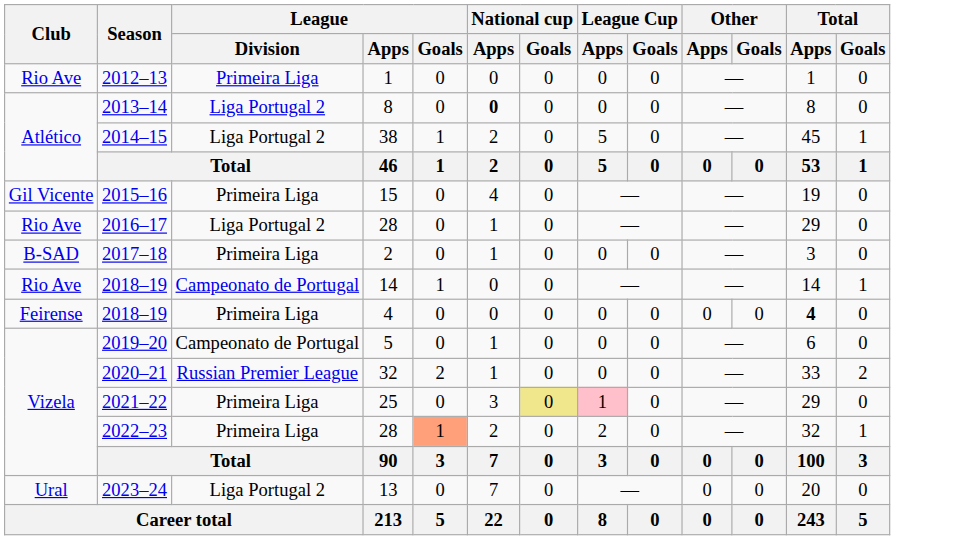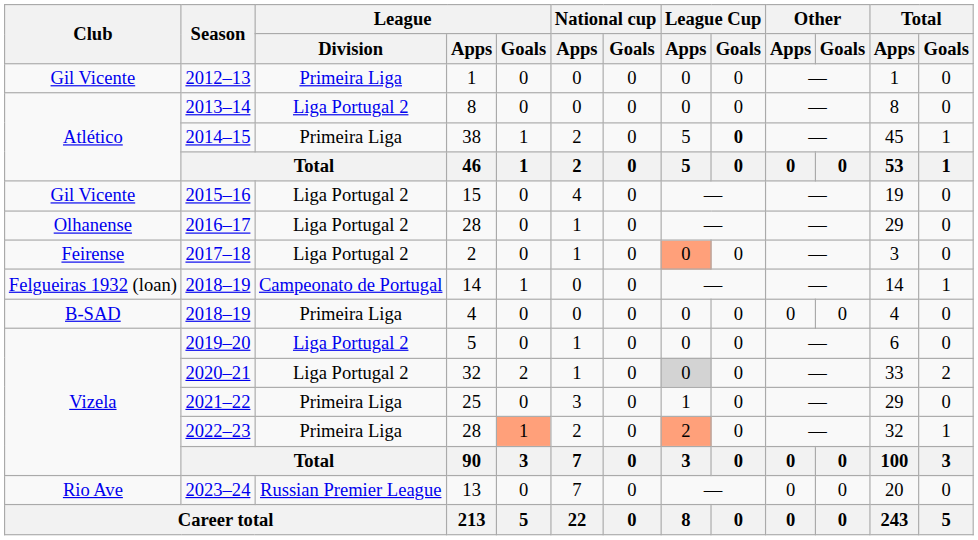 <table class="wikitable" style="text-align: center;">
 <tr>
 <th rowspan=2>Club</th>
 <th rowspan=2>Season</th>
 <th colspan=3>League</th>
 <th colspan=2>National cup</th>
 <th colspan=2>League Cup</th>
 <th colspan=2>Other</th>
 <th colspan=2>Total</th>
 </tr>
 <tr>
 <th>Division</th>
 <th>Apps</th>
 <th>Goals</th>
 <th>Apps</th>
 <th>Goals</th>
 <th>Apps</th>
 <th>Goals</th>
 <th>Apps</th>
 <th>Goals</th>
 <th>Apps</th>
 <th>Goals</th>
 </tr>
 <tr>
-<td><a href='#'>Rio Ave</a></td>
+<td><a href='#'>Gil Vicente</a></td>
 <td><a href='#'>2012–13</a></td>
 <td><a href='#'>Primeira Liga</a></td>
 <td>1</td>
 <td>0</td>
 <td>0</td>
 <td>0</td>
 <td>0</td>
 <td>0</td>
 <td colspan="2">—</td>
 <td>1</td>
 <td>0</td>
 </tr>
 <tr>
 <td rowspan="3"><a href='#'>Atlético</a></td>
 <td><a href='#'>2013–14</a></td>
 <td><a href='#'>Liga Portugal 2</a></td>
 <td>8</td>
 <td>0</td>
-<td><strong>0</strong></td>
+<td>0</td>
 <td>0</td>
 <td>0</td>
 <td>0</td>
 <td colspan="2">—</td>
 <td>8</td>
 <td>0</td>
 </tr>
 <tr>
 <td><a href='#'>2014–15</a></td>
-<td>Liga Portugal 2</td>
+<td>Primeira Liga</td>
 <td>38</td>
 <td>1</td>
 <td>2</td>
 <td>0</td>
 <td>5</td>
-<td>0</td>
+<td><strong>0</strong></td>
 <td colspan="2">—</td>
 <td>45</td>
 <td>1</td>
 </tr>
 <tr>
 <th colspan="2">Total</th>
 <th>46</th>
 <th>1</th>
 <th>2</th>
 <th>0</th>
 <th>5</th>
 <th>0</th>
 <th>0</th>
 <th>0</th>
 <th>53</th>
 <th>1</th>
 </tr>
 <tr>
 <td><a href='#'>Gil Vicente</a></td>
 <td><a href='#'>2015–16</a></td>
-<td>Primeira Liga</td>
+<td>Liga Portugal 2</td>
 <td>15</td>
 <td>0</td>
 <td>4</td>
 <td>0</td>
 <td colspan="2">—</td>
 <td colspan="2">—</td>
 <td>19</td>
 <td>0</td>
 </tr>
 <tr>
-<td><a href='#'>Rio Ave</a></td>
+<td><a href='#'>Olhanense</a></td>
 <td><a href='#'>2016–17</a></td>
 <td>Liga Portugal 2</td>
 <td>28</td>
 <td>0</td>
 <td>1</td>
 <td>0</td>
 <td colspan="2">—</td>
 <td colspan="2">—</td>
 <td>29</td>
 <td>0</td>
 </tr>
 <tr>
-<td><a href='#'>B-SAD</a></td>
+<td><a href='#'>Feirense</a></td>
 <td><a href='#'>2017–18</a></td>
-<td>Primeira Liga</td>
+<td>Liga Portugal 2</td>
 <td>2</td>
 <td>0</td>
 <td>1</td>
 <td>0</td>
-<td>0</td>
+<td style="background: lightsalmon;">0</td>
 <td>0</td>
 <td colspan="2">—</td>
 <td>3</td>
 <td>0</td>
 </tr>
 <tr>
-<td><a href='#'>Rio Ave</a></td>
+<td><a href='#'>Felgueiras 1932</a> (loan)</td>
 <td><a href='#'>2018–19</a></td>
 <td><a href='#'>Campeonato de Portugal</a></td>
 <td>14</td>
 <td>1</td>
 <td>0</td>
 <td>0</td>
 <td colspan="2">—</td>
 <td colspan="2">—</td>
 <td>14</td>
 <td>1</td>
 </tr>
 <tr>
-<td><a href='#'>Feirense</a></td>
+<td><a href='#'>B-SAD</a></td>
 <td><a href='#'>2018–19</a></td>
 <td>Primeira Liga</td>
 <td>4</td>
 <td>0</td>
 <td>0</td>
 <td>0</td>
 <td>0</td>
 <td>0</td>
 <td>0</td>
 <td>0</td>
-<td><strong>4</strong></td>
+<td>4</td>
 <td>0</td>
 </tr>
 <tr>
 <td rowspan="5"><a href='#'>Vizela</a></td>
 <td><a href='#'>2019–20</a></td>
-<td>Campeonato de Portugal</td>
+<td><a href='#'>Liga Portugal 2</a></td>
 <td>5</td>
 <td>0</td>
 <td>1</td>
 <td>0</td>
 <td>0</td>
 <td>0</td>
 <td colspan="2">—</td>
 <td>6</td>
 <td>0</td>
 </tr>
 <tr>
 <td><a href='#'>2020–21</a></td>
-<td><a href='#'>Russian Premier League</a></td>
+<td>Liga Portugal 2</td>
 <td>32</td>
 <td>2</td>
 <td>1</td>
 <td>0</td>
-<td>0</td>
+<td style="background: lightgrey;">0</td>
 <td>0</td>
 <td colspan="2">—</td>
 <td>33</td>
 <td>2</td>
 </tr>
 <tr>
 <td><a href='#'>2021–22</a></td>
 <td>Primeira Liga</td>
 <td>25</td>
 <td>0</td>
 <td>3</td>
-<td style="background: khaki;">0</td>
-<td style="background: pink;">1</td>
+<td>0</td>
+<td>1</td>
 <td>0</td>
 <td colspan="2">—</td>
 <td>29</td>
 <td>0</td>
 </tr>
 <tr>
 <td><a href='#'>2022–23</a></td>
 <td>Primeira Liga</td>
 <td>28</td>
 <td style="background: lightsalmon;">1</td>
 <td>2</td>
 <td>0</td>
-<td>2</td>
+<td style="background: lightsalmon;">2</td>
 <td>0</td>
 <td colspan="2">—</td>
 <td>32</td>
 <td>1</td>
 </tr>
 <tr>
 <th colspan="2">Total</th>
 <th>90</th>
 <th>3</th>
 <th>7</th>
 <th>0</th>
 <th>3</th>
 <th>0</th>
 <th>0</th>
 <th>0</th>
 <th>100</th>
 <th>3</th>
 </tr>
 <tr>
-<td><a href='#'>Ural</a></td>
+<td><a href='#'>Rio Ave</a></td>
 <td><a href='#'>2023–24</a></td>
-<td>Liga Portugal 2</td>
+<td><a href='#'>Russian Premier League</a></td>
 <td>13</td>
 <td>0</td>
 <td>7</td>
 <td>0</td>
 <td colspan="2">—</td>
 <td>0</td>
 <td>0</td>
 <td>20</td>
 <td>0</td>
 </tr>
 <tr>
 <th colspan="3">Career total</th>
 <th>213</th>
 <th>5</th>
 <th>22</th>
 <th>0</th>
 <th>8</th>
 <th>0</th>
 <th>0</th>
 <th>0</th>
 <th>243</th>
 <th>5</th>
 </tr>
 </table>
